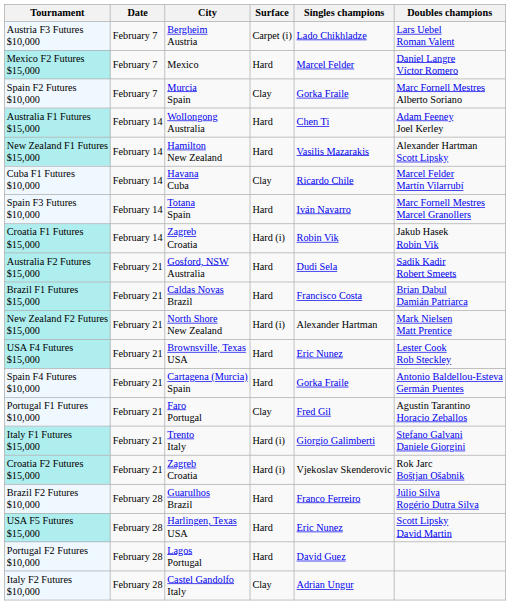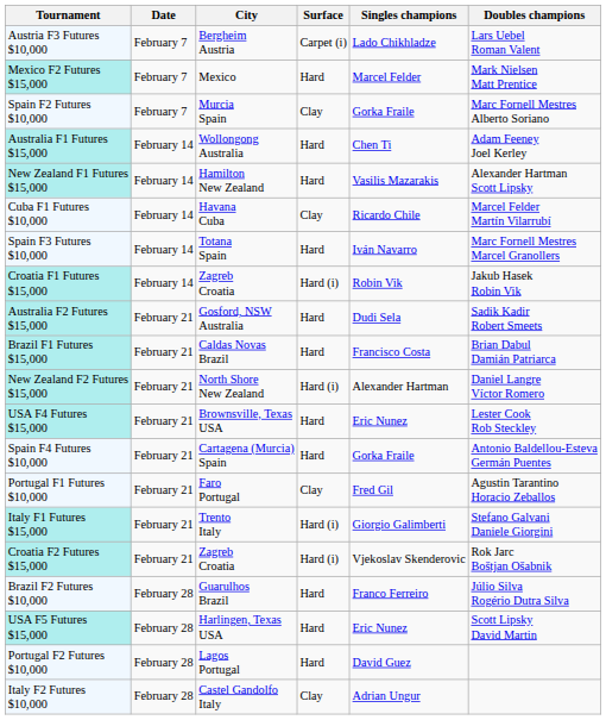 <table class="sortable wikitable" style="font-size:90%">
 <tr>
 <th>Tournament</th>
 <th>Date</th>
 <th>City</th>
 <th>Surface</th>
 <th>Singles champions</th>
 <th>Doubles champions</th>
 </tr>
 <tr>
 <td style="background:#f0f8ff;">Austria F3 Futures<br>$10,000</td>
 <td>February 7</td>
 <td><a href='#'>Bergheim</a><br>Austria</td>
 <td>Carpet (i)</td>
 <td> <a href='#'>Lado Chikhladze</a></td>
 <td> <a href='#'>Lars Uebel</a><br> <a href='#'>Roman Valent</a></td>
 </tr>
 <tr>
 <td style="background:#afeeee;">Mexico F2 Futures<br>$15,000</td>
 <td>February 7</td>
 <td>Mexico</td>
 <td>Hard</td>
 <td> <a href='#'>Marcel Felder</a></td>
-<td> <a href='#'>Daniel Langre</a><br> <a href='#'>Víctor Romero</a></td>
+<td> <a href='#'>Mark Nielsen</a><br> <a href='#'>Matt Prentice</a></td>
 </tr>
 <tr>
 <td style="background:#f0f8ff;">Spain F2 Futures<br>$10,000</td>
 <td>February 7</td>
 <td><a href='#'>Murcia</a><br>Spain</td>
 <td>Clay</td>
 <td> <a href='#'>Gorka Fraile</a></td>
 <td> <a href='#'>Marc Fornell Mestres</a><br> Alberto Soriano</td>
 </tr>
 <tr>
 <td style="background:#afeeee;">Australia F1 Futures<br>$15,000</td>
 <td>February 14</td>
 <td><a href='#'>Wollongong</a><br>Australia</td>
 <td>Hard</td>
 <td> <a href='#'>Chen Ti</a></td>
 <td> <a href='#'>Adam Feeney</a><br> Joel Kerley</td>
 </tr>
 <tr>
 <td style="background:#afeeee;">New Zealand F1 Futures<br>$15,000</td>
 <td>February 14</td>
 <td><a href='#'>Hamilton</a><br>New Zealand</td>
 <td>Hard</td>
 <td> <a href='#'>Vasilis Mazarakis</a></td>
 <td> Alexander Hartman<br> <a href='#'>Scott Lipsky</a></td>
 </tr>
 <tr>
 <td style="background:#f0f8ff;">Cuba F1 Futures<br>$10,000</td>
 <td>February 14</td>
 <td><a href='#'>Havana</a><br>Cuba</td>
 <td>Clay</td>
 <td> <a href='#'>Ricardo Chile</a></td>
 <td> <a href='#'>Marcel Felder</a><br> <a href='#'>Martín Vilarrubí</a></td>
 </tr>
 <tr>
 <td style="background:#f0f8ff;">Spain F3 Futures<br>$10,000</td>
 <td>February 14</td>
 <td><a href='#'>Totana</a><br>Spain</td>
 <td>Hard</td>
 <td> <a href='#'>Iván Navarro</a></td>
 <td> <a href='#'>Marc Fornell Mestres</a><br> <a href='#'>Marcel Granollers</a></td>
 </tr>
 <tr>
 <td style="background:#afeeee;">Croatia F1 Futures<br>$15,000</td>
 <td>February 14</td>
 <td><a href='#'>Zagreb</a><br>Croatia</td>
 <td>Hard (i)</td>
 <td> <a href='#'>Robin Vik</a></td>
 <td> Jakub Hasek<br> <a href='#'>Robin Vik</a></td>
 </tr>
 <tr>
 <td style="background:#afeeee;">Australia F2 Futures<br>$15,000</td>
 <td>February 21</td>
 <td><a href='#'>Gosford, NSW</a><br>Australia</td>
 <td>Hard</td>
 <td> <a href='#'>Dudi Sela</a></td>
 <td> <a href='#'>Sadik Kadir</a><br> <a href='#'>Robert Smeets</a></td>
 </tr>
 <tr>
 <td style="background:#afeeee;">Brazil F1 Futures<br>$15,000</td>
 <td>February 21</td>
 <td><a href='#'>Caldas Novas</a><br>Brazil</td>
 <td>Hard</td>
 <td> <a href='#'>Francisco Costa</a></td>
 <td> <a href='#'>Brian Dabul</a><br> <a href='#'>Damián Patriarca</a></td>
 </tr>
 <tr>
 <td style="background:#afeeee;">New Zealand F2 Futures<br>$15,000</td>
 <td>February 21</td>
 <td><a href='#'>North Shore</a><br>New Zealand</td>
 <td>Hard (i)</td>
 <td> Alexander Hartman</td>
-<td> <a href='#'>Mark Nielsen</a><br> <a href='#'>Matt Prentice</a></td>
+<td> <a href='#'>Daniel Langre</a><br> <a href='#'>Víctor Romero</a></td>
 </tr>
 <tr>
 <td style="background:#afeeee;">USA F4 Futures<br>$15,000</td>
 <td>February 21</td>
 <td><a href='#'>Brownsville, Texas</a><br>USA</td>
 <td>Hard</td>
 <td> <a href='#'>Eric Nunez</a></td>
 <td> <a href='#'>Lester Cook</a><br> <a href='#'>Rob Steckley</a></td>
 </tr>
 <tr>
 <td style="background:#f0f8ff;">Spain F4 Futures<br>$10,000</td>
 <td>February 21</td>
 <td><a href='#'>Cartagena (Murcia)</a><br>Spain</td>
 <td>Hard</td>
 <td> <a href='#'>Gorka Fraile</a></td>
 <td> <a href='#'>Antonio Baldellou-Esteva</a><br> <a href='#'>Germán Puentes</a></td>
 </tr>
 <tr>
 <td style="background:#f0f8ff;">Portugal F1 Futures<br>$10,000</td>
 <td>February 21</td>
 <td><a href='#'>Faro</a><br>Portugal</td>
 <td>Clay</td>
 <td> <a href='#'>Fred Gil</a></td>
 <td> Agustin Tarantino<br> <a href='#'>Horacio Zeballos</a></td>
 </tr>
 <tr>
 <td style="background:#afeeee;">Italy F1 Futures<br>$15,000</td>
 <td>February 21</td>
 <td><a href='#'>Trento</a><br>Italy</td>
 <td>Hard (i)</td>
 <td> <a href='#'>Giorgio Galimberti</a></td>
 <td> <a href='#'>Stefano Galvani</a><br> <a href='#'>Daniele Giorgini</a></td>
 </tr>
 <tr>
 <td style="background:#afeeee;">Croatia F2 Futures<br>$15,000</td>
 <td>February 21</td>
 <td><a href='#'>Zagreb</a><br>Croatia</td>
 <td>Hard (i)</td>
 <td> Vjekoslav Skenderovic</td>
 <td> Rok Jarc<br> <a href='#'>Boštjan Ošabnik</a></td>
 </tr>
 <tr>
 <td style="background:#f0f8ff;">Brazil F2 Futures<br>$10,000</td>
 <td>February 28</td>
 <td><a href='#'>Guarulhos</a><br>Brazil</td>
 <td>Hard</td>
 <td> <a href='#'>Franco Ferreiro</a></td>
 <td> <a href='#'>Júlio Silva</a><br> <a href='#'>Rogério Dutra Silva</a></td>
 </tr>
 <tr>
 <td style="background:#afeeee;">USA F5 Futures<br>$15,000</td>
 <td>February 28</td>
 <td><a href='#'>Harlingen, Texas</a><br>USA</td>
 <td>Hard</td>
 <td> <a href='#'>Eric Nunez</a></td>
 <td> <a href='#'>Scott Lipsky</a><br> <a href='#'>David Martin</a></td>
 </tr>
 <tr>
 <td style="background:#f0f8ff;">Portugal F2 Futures<br>$10,000</td>
 <td>February 28</td>
 <td><a href='#'>Lagos</a><br>Portugal</td>
 <td>Hard</td>
 <td> <a href='#'>David Guez</a></td>
 <td></td>
 </tr>
 <tr>
 <td style="background:#f0f8ff;">Italy F2 Futures<br>$10,000</td>
 <td>February 28</td>
 <td><a href='#'>Castel Gandolfo</a><br>Italy</td>
 <td>Clay</td>
 <td> <a href='#'>Adrian Ungur</a></td>
 <td></td>
 </tr>
 </table>
